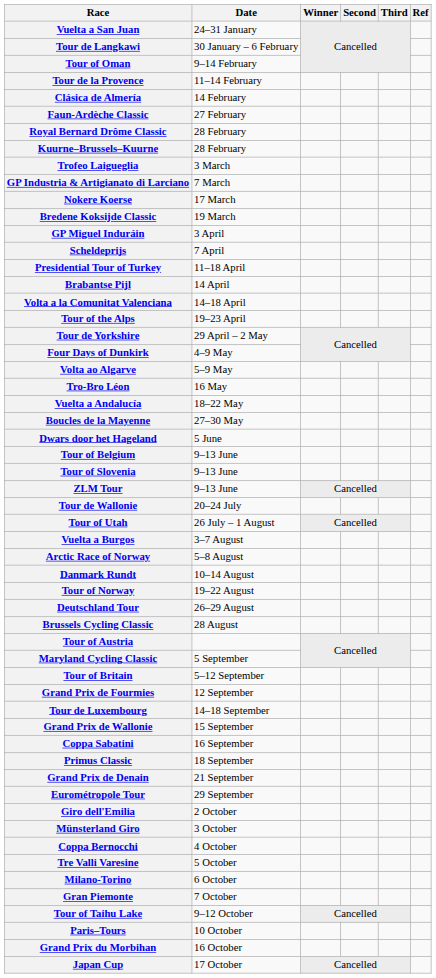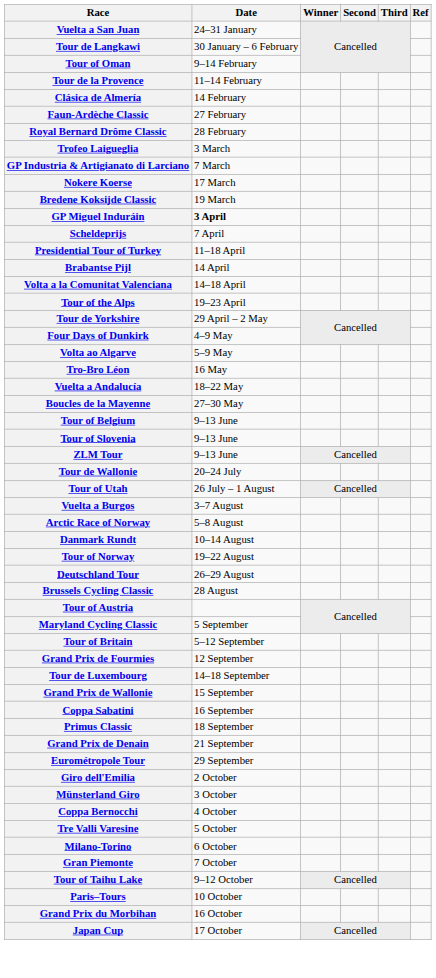 <table class="wikitable plainrowheaders">
 <tr>
 <th>Race</th>
 <th>Date</th>
 <th>Winner</th>
 <th>Second</th>
 <th>Third</th>
 <th>Ref</th>
 </tr>
 <tr>
 <th scope="row"> <a href='#'>Vuelta a San Juan</a></th>
 <td>24–31 January</td>
 <td bgcolor="#ececec" rowspan="3" colspan="3" align="center"><span>Cancelled</span></td>
 <td align="center"></td>
 </tr>
 <tr>
 <th scope="row"> <a href='#'>Tour de Langkawi</a></th>
 <td>30 January – 6 February</td>
 <td align="center"></td>
 </tr>
 <tr>
 <th scope="row"> <a href='#'>Tour of Oman</a></th>
 <td>9–14 February</td>
 <td align="center"></td>
 </tr>
 <tr>
 <th scope="row"> <a href='#'>Tour de la Provence</a></th>
 <td>11–14 February</td>
 <td></td>
 <td></td>
 <td></td>
 <td align="center"></td>
 </tr>
 <tr>
 <th scope="row"> <a href='#'>Clásica de Almería</a></th>
 <td>14 February</td>
 <td></td>
 <td></td>
 <td></td>
 <td align="center"></td>
 </tr>
 <tr>
 <th scope="row"> <a href='#'>Faun-Ardèche Classic</a></th>
 <td>27 February</td>
 <td></td>
 <td></td>
 <td></td>
 <td align="center"></td>
 </tr>
 <tr>
 <th scope="row"> <a href='#'>Royal Bernard Drôme Classic</a></th>
 <td>28 February</td>
 <td></td>
 <td></td>
 <td></td>
 <td align="center"></td>
 </tr>
 <tr>
-<th scope="row"> <a href='#'>Kuurne–Brussels–Kuurne</a></th>
-<td>28 February</td>
-<td></td>
-<td></td>
-<td></td>
-<td align="center"></td>
-</tr>
-<tr>
 <th scope="row"> <a href='#'>Trofeo Laigueglia</a></th>
 <td>3 March</td>
 <td></td>
 <td></td>
 <td></td>
 <td align="center"></td>
 </tr>
 <tr>
 <th scope="row"> <a href='#'>GP Industria & Artigianato di Larciano</a></th>
 <td>7 March</td>
 <td></td>
 <td></td>
 <td></td>
 <td align="center"></td>
 </tr>
 <tr>
 <th scope="row"> <a href='#'>Nokere Koerse</a></th>
 <td>17 March</td>
 <td></td>
 <td></td>
 <td></td>
 <td align="center"></td>
 </tr>
 <tr>
 <th scope="row"> <a href='#'>Bredene Koksijde Classic</a></th>
 <td>19 March</td>
 <td></td>
 <td></td>
 <td></td>
 <td align="center"></td>
 </tr>
 <tr>
 <th scope="row"> <a href='#'>GP Miguel Induráin</a></th>
-<td>3 April</td>
+<td><strong>3 April</strong></td>
 <td></td>
 <td></td>
 <td></td>
 <td align="center"></td>
 </tr>
 <tr>
 <th scope="row"> <a href='#'>Scheldeprijs</a></th>
 <td>7 April</td>
 <td></td>
 <td></td>
 <td></td>
 <td align="center"></td>
 </tr>
 <tr>
 <th scope="row"> <a href='#'>Presidential Tour of Turkey</a></th>
 <td>11–18 April</td>
 <td></td>
 <td></td>
 <td></td>
 <td align="center"></td>
 </tr>
 <tr>
 <th scope="row"> <a href='#'>Brabantse Pijl</a></th>
 <td>14 April</td>
 <td></td>
 <td></td>
 <td></td>
 <td align="center"></td>
 </tr>
 <tr>
 <th scope="row"> <a href='#'>Volta a la Comunitat Valenciana</a></th>
 <td>14–18 April</td>
 <td></td>
 <td></td>
 <td></td>
 <td align="center"></td>
 </tr>
 <tr>
 <th scope="row"> <a href='#'>Tour of the Alps</a></th>
 <td>19–23 April</td>
 <td></td>
 <td></td>
 <td></td>
 <td align="center"></td>
 </tr>
 <tr>
 <th scope="row"> <a href='#'>Tour de Yorkshire</a></th>
 <td>29 April – 2 May</td>
 <td bgcolor="#ececec" rowspan="2" colspan="3" align="center"><span>Cancelled</span></td>
 <td align="center"></td>
 </tr>
 <tr>
 <th scope="row"> <a href='#'>Four Days of Dunkirk</a></th>
 <td>4–9 May</td>
 <td align="center"></td>
 </tr>
 <tr>
 <th scope="row"> <a href='#'>Volta ao Algarve</a></th>
 <td>5–9 May</td>
 <td></td>
 <td></td>
 <td></td>
 <td align="center"></td>
 </tr>
 <tr>
 <th scope="row"> <a href='#'>Tro-Bro Léon</a></th>
 <td>16 May</td>
 <td></td>
 <td></td>
 <td></td>
 <td align="center"></td>
 </tr>
 <tr>
 <th scope="row"> <a href='#'>Vuelta a Andalucía</a></th>
 <td>18–22 May</td>
 <td></td>
 <td></td>
 <td></td>
 <td align="center"></td>
 </tr>
 <tr>
 <th scope="row"> <a href='#'>Boucles de la Mayenne</a></th>
 <td>27–30 May</td>
-<td></td>
-<td></td>
-<td></td>
-<td align="center"></td>
-</tr>
-<tr>
-<th scope="row"> <a href='#'>Dwars door het Hageland</a></th>
-<td>5 June</td>
 <td></td>
 <td></td>
 <td></td>
 <td align="center"></td>
 </tr>
 <tr>
 <th scope="row"> <a href='#'>Tour of Belgium</a></th>
 <td>9–13 June</td>
 <td></td>
 <td></td>
 <td></td>
 <td align="center"></td>
 </tr>
 <tr>
 <th scope="row"> <a href='#'>Tour of Slovenia</a></th>
 <td>9–13 June</td>
 <td></td>
 <td></td>
 <td></td>
 <td align="center"></td>
 </tr>
 <tr>
 <th scope="row"> <a href='#'>ZLM Tour</a></th>
 <td>9–13 June</td>
 <td bgcolor="#ececec" colspan="3" align="center"><span>Cancelled</span></td>
 <td align="center"></td>
 </tr>
 <tr>
 <th scope="row"> <a href='#'>Tour de Wallonie</a></th>
 <td>20–24 July</td>
 <td></td>
 <td></td>
 <td></td>
 <td align="center"></td>
 </tr>
 <tr>
 <th scope="row"> <a href='#'>Tour of Utah</a></th>
 <td>26 July – 1 August</td>
 <td bgcolor="#ececec" colspan="3" align="center"><span>Cancelled</span></td>
 <td align="center"></td>
 </tr>
 <tr>
 <th scope="row"> <a href='#'>Vuelta a Burgos</a></th>
 <td>3–7 August</td>
 <td></td>
 <td></td>
 <td></td>
 <td align="center"></td>
 </tr>
 <tr>
 <th scope="row"> <a href='#'>Arctic Race of Norway</a></th>
 <td>5–8 August</td>
 <td></td>
 <td></td>
 <td></td>
 <td align="center"></td>
 </tr>
 <tr>
 <th scope="row"> <a href='#'>Danmark Rundt</a></th>
 <td>10–14 August</td>
 <td></td>
 <td></td>
 <td></td>
 <td align="center"></td>
 </tr>
 <tr>
 <th scope="row"> <a href='#'>Tour of Norway</a></th>
 <td>19–22 August</td>
 <td></td>
 <td></td>
 <td></td>
 <td align="center"></td>
 </tr>
 <tr>
 <th scope="row"> <a href='#'>Deutschland Tour</a></th>
 <td>26–29 August</td>
 <td></td>
 <td></td>
 <td></td>
 <td align="center"></td>
 </tr>
 <tr>
 <th scope="row"> <a href='#'>Brussels Cycling Classic</a></th>
 <td>28 August</td>
 <td></td>
 <td></td>
 <td></td>
 <td align="center"></td>
 </tr>
 <tr>
 <th scope="row"> <a href='#'>Tour of Austria</a></th>
 <td></td>
 <td bgcolor="#ececec" rowspan="2" colspan="3" align="center"><span>Cancelled</span></td>
 <td align="center"></td>
 </tr>
 <tr>
 <th scope="row"> <a href='#'>Maryland Cycling Classic</a></th>
 <td>5 September</td>
 <td align="center"></td>
 </tr>
 <tr>
 <th scope="row"> <a href='#'>Tour of Britain</a></th>
 <td>5–12 September</td>
 <td></td>
 <td></td>
 <td></td>
 <td align="center"></td>
 </tr>
 <tr>
 <th scope="row"> <a href='#'>Grand Prix de Fourmies</a></th>
 <td>12 September</td>
 <td></td>
 <td></td>
 <td></td>
 <td align="center"></td>
 </tr>
 <tr>
 <th scope="row"> <a href='#'>Tour de Luxembourg</a></th>
 <td>14–18 September</td>
 <td></td>
 <td></td>
 <td></td>
 <td align="center"></td>
 </tr>
 <tr>
 <th scope="row"> <a href='#'>Grand Prix de Wallonie</a></th>
 <td>15 September</td>
 <td></td>
 <td></td>
 <td></td>
 <td align="center"></td>
 </tr>
 <tr>
 <th scope="row"> <a href='#'>Coppa Sabatini</a></th>
 <td>16 September</td>
 <td></td>
 <td></td>
 <td></td>
 <td align="center"></td>
 </tr>
 <tr>
 <th scope="row"> <a href='#'>Primus Classic</a></th>
 <td>18 September</td>
 <td></td>
 <td></td>
 <td></td>
 <td align="center"></td>
 </tr>
 <tr>
 <th scope="row"> <a href='#'>Grand Prix de Denain</a></th>
 <td>21 September</td>
 <td></td>
 <td></td>
 <td></td>
 <td align="center"></td>
 </tr>
 <tr>
 <th scope="row"> <a href='#'>Eurométropole Tour</a></th>
 <td>29 September</td>
 <td></td>
 <td></td>
 <td></td>
 <td align="center"></td>
 </tr>
 <tr>
 <th scope="row"> <a href='#'>Giro dell'Emilia</a></th>
 <td>2 October</td>
 <td></td>
 <td></td>
 <td></td>
 <td align="center"></td>
 </tr>
 <tr>
 <th scope="row"> <a href='#'>Münsterland Giro</a></th>
 <td>3 October</td>
 <td></td>
 <td></td>
 <td></td>
 <td align="center"></td>
 </tr>
 <tr>
 <th scope="row"> <a href='#'>Coppa Bernocchi</a></th>
 <td>4 October</td>
 <td></td>
 <td></td>
 <td></td>
 <td align="center"></td>
 </tr>
 <tr>
 <th scope="row"> <a href='#'>Tre Valli Varesine</a></th>
 <td>5 October</td>
 <td></td>
 <td></td>
 <td></td>
 <td align="center"></td>
 </tr>
 <tr>
 <th scope="row"> <a href='#'>Milano-Torino</a></th>
 <td>6 October</td>
 <td></td>
 <td></td>
 <td></td>
 <td align="center"></td>
 </tr>
 <tr>
 <th scope="row"> <a href='#'>Gran Piemonte</a></th>
 <td>7 October</td>
 <td></td>
 <td></td>
 <td></td>
 <td align="center"></td>
 </tr>
 <tr>
 <th scope="row"> <a href='#'>Tour of Taihu Lake</a></th>
 <td>9–12 October</td>
 <td bgcolor="#ececec" colspan="3" align="center"><span>Cancelled</span></td>
 <td align="center"></td>
 </tr>
 <tr>
 <th scope="row"> <a href='#'>Paris–Tours</a></th>
 <td>10 October</td>
 <td></td>
 <td></td>
 <td></td>
 <td align="center"></td>
 </tr>
 <tr>
 <th scope="row"> <a href='#'>Grand Prix du Morbihan</a></th>
 <td>16 October</td>
 <td></td>
 <td></td>
 <td></td>
 <td align="center"></td>
 </tr>
 <tr>
 <th scope="row"> <a href='#'>Japan Cup</a></th>
 <td>17 October</td>
 <td bgcolor="#ececec" colspan="3" align="center"><span>Cancelled</span></td>
 <td align="center"></td>
 </tr>
 </table>
